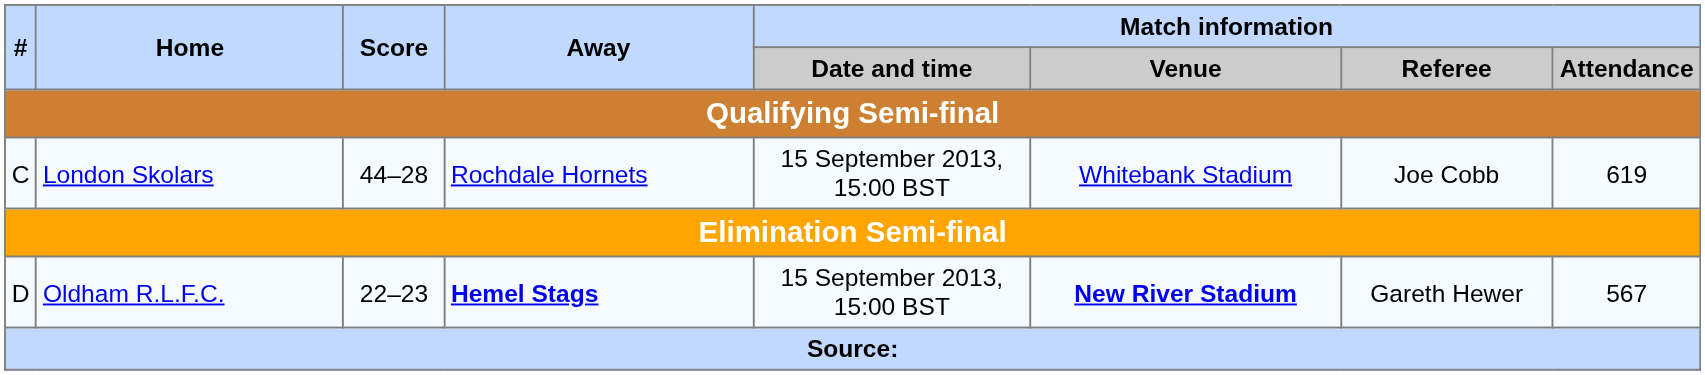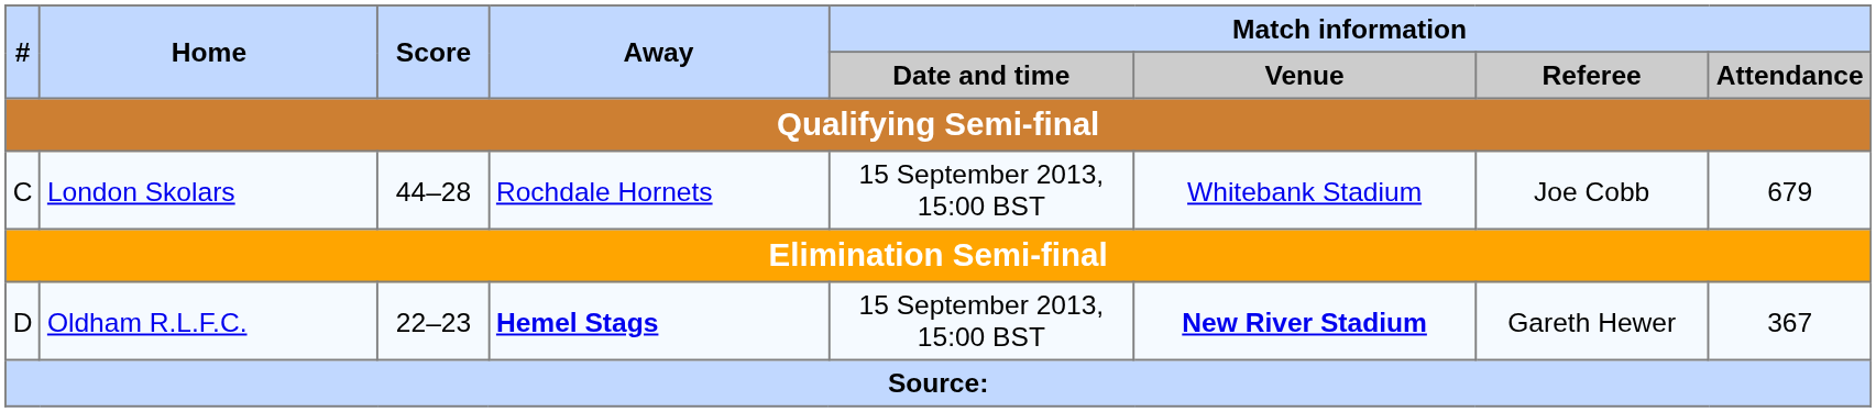 <table border=1 style="border-collapse:collapse; font-size:80%; text-align:center;" cellpadding=3 cellspacing=0 width=100%>
 <tr bgcolor=#C1D8FF>
 <th rowspan=2>#</th>
 <th rowspan=2 width=19%>Home</th>
 <th rowspan=2 width=6%>Score</th>
 <th rowspan=2 width=19%>Away</th>
 <th colspan=6>Match information</th>
 </tr>
 <tr bgcolor=#CCCCCC>
 <th width=17%>Date and time</th>
 <th width=19%>Venue</th>
 <th width=13%>Referee</th>
 <th width=7%>Attendance</th>
 </tr>
 <tr>
 <td style="background:#CD7F32; color:white" align=center colspan=9><big><strong>Qualifying Semi-final</strong></big></td>
 </tr>
 <tr bgcolor=#F5FAFF>
 <td>C</td>
 <td align=left> <a href='#'>London Skolars</a></td>
 <td>44–28</td>
 <td align=left> <a href='#'>Rochdale Hornets</a></td>
 <td>15 September 2013, 15:00 BST</td>
 <td><a href='#'>Whitebank Stadium</a></td>
 <td>Joe Cobb</td>
-<td>619</td>
+<td>679</td>
 </tr>
 <tr>
 <td style="background:orange; color:white" align=center colspan=9><big><strong>Elimination Semi-final</strong></big></td>
 </tr>
 <tr bgcolor=#F5FAFF>
 <td>D</td>
 <td align=left> <a href='#'>Oldham R.L.F.C.</a></td>
 <td>22–23</td>
 <td align=left><strong> <a href='#'>Hemel Stags</a></strong></td>
 <td>15 September 2013, 15:00 BST</td>
 <td><strong><a href='#'>New River Stadium</a></strong></td>
 <td>Gareth Hewer</td>
-<td>567</td>
+<td>367</td>
 </tr>
 <tr bgcolor=#C1D8FF>
 <th colspan="10">Source:</th>
 </tr>
 </table>
